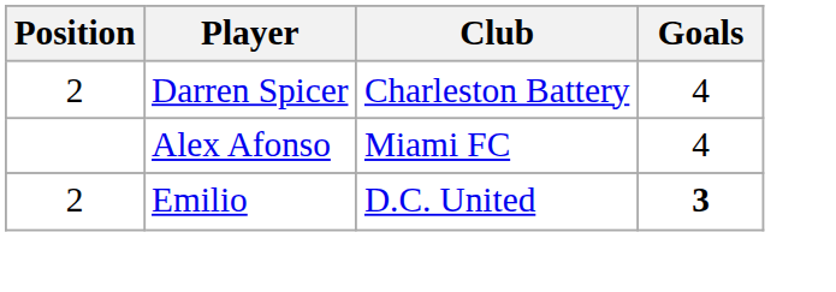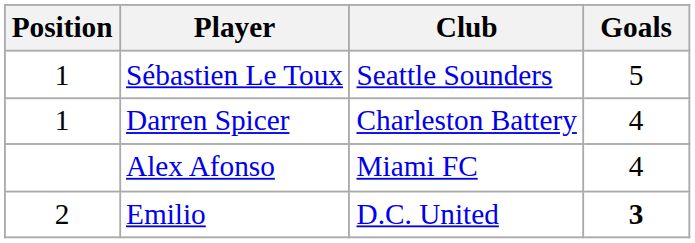 <table class="wikitable">
 <tr>
 <th style="width:50px;">Position</th>
 <th>Player</th>
 <th>Club</th>
 <th style="width:50px;">Goals</th>
 </tr>
 <tr style="vertical-align:top; text-align:center; background:#fff;">
-<td>2</td>
+<td>1</td>
+<td style="text-align:left;"><a href='#'>Sébastien Le Toux</a></td>
+<td style="text-align:left;"><a href='#'>Seattle Sounders</a></td>
+<td>5</td>
+</tr>
+<tr style="vertical-align:top; text-align:center; background:#fff;">
+<td>1</td>
 <td style="text-align:left;"><a href='#'>Darren Spicer</a></td>
 <td style="text-align:left;"><a href='#'>Charleston Battery</a></td>
 <td>4</td>
 </tr>
 <tr style="vertical-align:top; text-align:center; background:#fff;">
 <td></td>
 <td style="text-align:left;"><a href='#'>Alex Afonso</a></td>
 <td style="text-align:left;"><a href='#'>Miami FC</a></td>
 <td>4</td>
 </tr>
 <tr style="vertical-align:top; text-align:center; background:#fff;">
 <td>2</td>
 <td style="text-align:left;"><a href='#'>Emilio</a></td>
 <td style="text-align:left;"><a href='#'>D.C. United</a></td>
 <td><strong>3</strong></td>
 </tr>
 </table>
